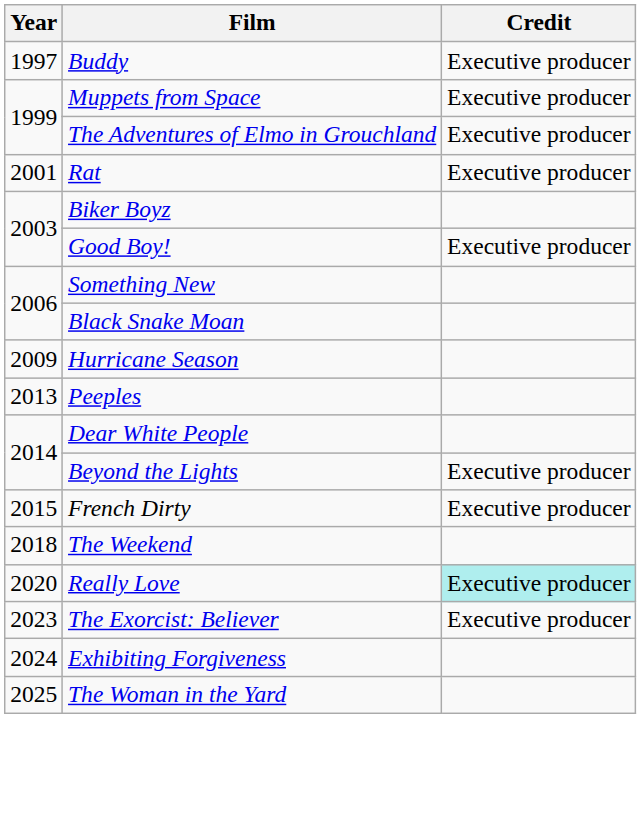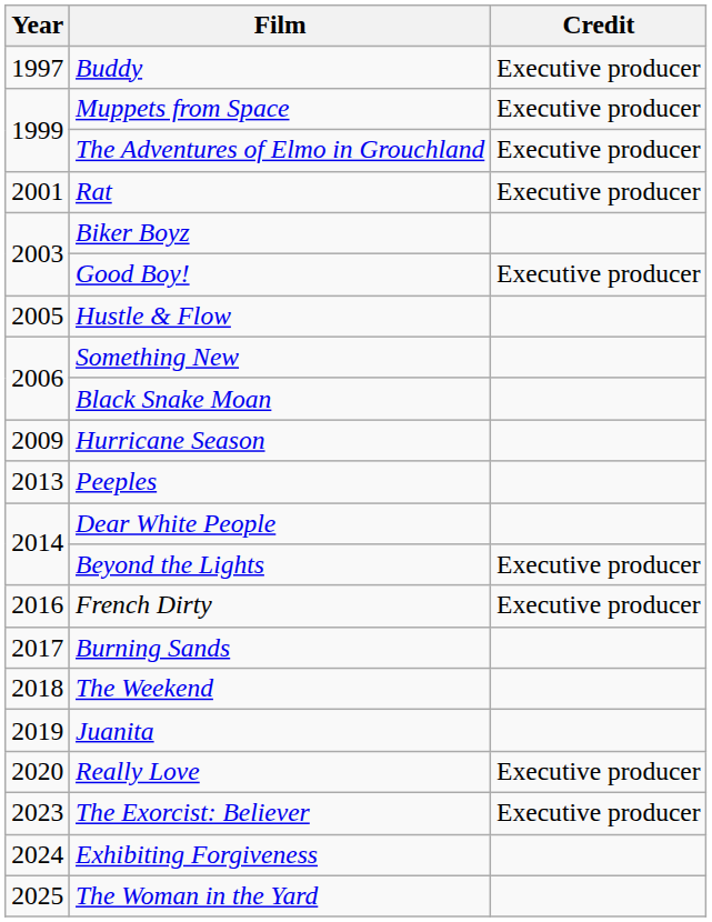 <table class="wikitable plainrowheaders sortable">
 <tr>
 <th scope="col">Year</th>
 <th scope="col">Film</th>
 <th scope="col">Credit</th>
 </tr>
 <tr>
 <td>1997</td>
 <td><em><a href='#'>Buddy</a></em></td>
 <td>Executive producer</td>
 </tr>
 <tr>
 <td rowspan=2>1999</td>
 <td><em><a href='#'>Muppets from Space</a></em></td>
 <td>Executive producer</td>
 </tr>
 <tr>
 <td><em><a href='#'>The Adventures of Elmo in Grouchland</a></em></td>
 <td>Executive producer</td>
 </tr>
 <tr>
 <td>2001</td>
 <td><em><a href='#'>Rat</a></em></td>
 <td>Executive producer</td>
 </tr>
 <tr>
 <td rowspan=2>2003</td>
 <td><em><a href='#'>Biker Boyz</a></em></td>
 <td></td>
 </tr>
 <tr>
 <td><em><a href='#'>Good Boy!</a></em></td>
 <td>Executive producer</td>
 </tr>
 <tr>
+<td>2005</td>
+<td><em><a href='#'>Hustle & Flow</a></em></td>
+<td></td>
+</tr>
+<tr>
 <td rowspan=2>2006</td>
 <td><em><a href='#'>Something New</a></em></td>
 <td></td>
 </tr>
 <tr>
 <td><em><a href='#'>Black Snake Moan</a></em></td>
 <td></td>
 </tr>
 <tr>
 <td>2009</td>
 <td><em><a href='#'>Hurricane Season</a></em></td>
 <td></td>
 </tr>
 <tr>
 <td>2013</td>
 <td><em><a href='#'>Peeples</a></em></td>
 <td></td>
 </tr>
 <tr>
 <td rowspan=2>2014</td>
 <td><em><a href='#'>Dear White People</a></em></td>
 <td></td>
 </tr>
 <tr>
 <td><em><a href='#'>Beyond the Lights</a></em></td>
 <td>Executive producer</td>
 </tr>
 <tr>
-<td>2015</td>
+<td>2016</td>
 <td><em>French Dirty</em></td>
 <td>Executive producer</td>
+</tr>
+<tr>
+<td>2017</td>
+<td><em><a href='#'>Burning Sands</a></em></td>
+<td></td>
 </tr>
 <tr>
 <td>2018</td>
 <td><em><a href='#'>The Weekend</a></em></td>
 <td></td>
 </tr>
 <tr>
+<td>2019</td>
+<td><em><a href='#'>Juanita</a></em></td>
+<td></td>
+</tr>
+<tr>
 <td>2020</td>
 <td><em><a href='#'>Really Love</a></em></td>
-<td style="background: paleturquoise;">Executive producer</td>
+<td>Executive producer</td>
 </tr>
 <tr>
 <td>2023</td>
 <td><em><a href='#'>The Exorcist: Believer</a></em></td>
 <td>Executive producer</td>
 </tr>
 <tr>
 <td>2024</td>
 <td><em><a href='#'>Exhibiting Forgiveness</a></em></td>
 <td></td>
 </tr>
 <tr>
 <td>2025</td>
 <td><em><a href='#'>The Woman in the Yard</a></em></td>
 <td></td>
 </tr>
 </table>
